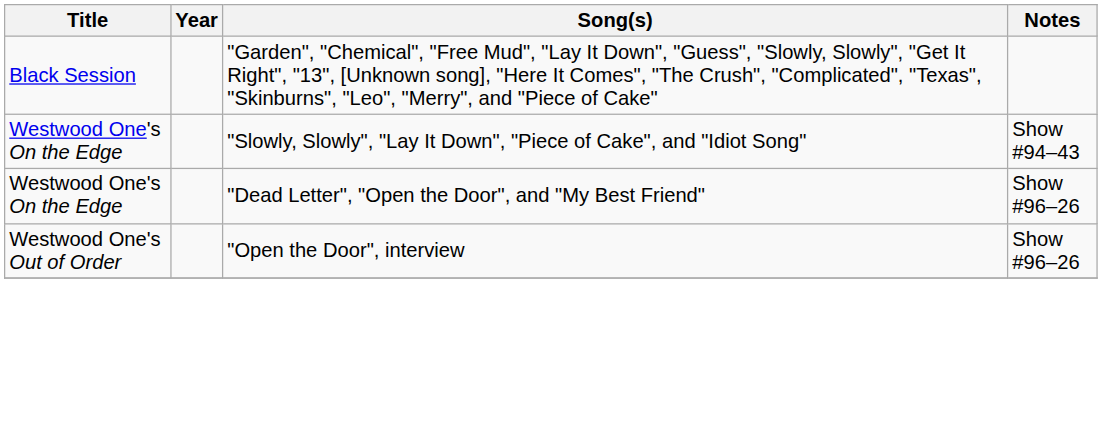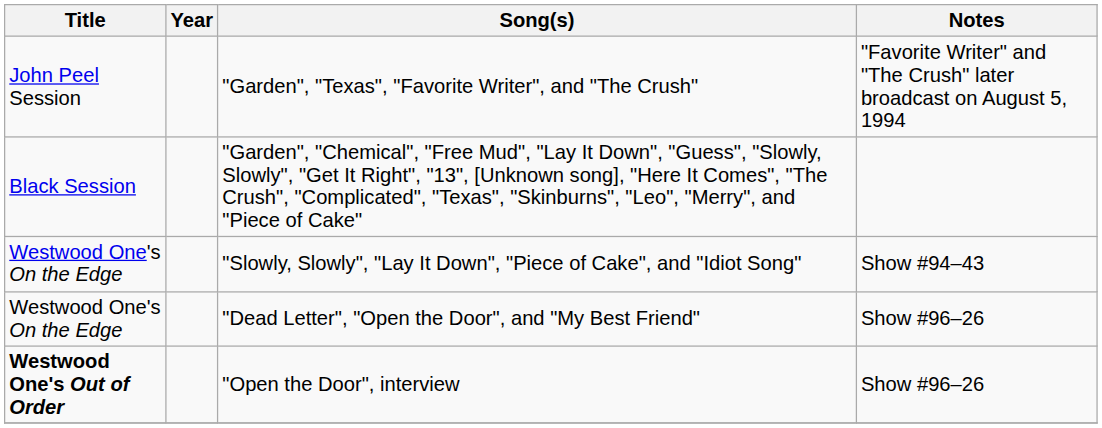 <table class="wikitable">
 <tr>
 <th>Title</th>
 <th>Year</th>
 <th>Song(s)</th>
 <th>Notes</th>
+</tr>
+<tr>
+<td><a href='#'>John Peel</a> Session</td>
+<td></td>
+<td>"Garden", "Texas", "Favorite Writer", and "The Crush"</td>
+<td>"Favorite Writer" and "The Crush" later broadcast on August 5, 1994</td>
 </tr>
 <tr>
 <td><a href='#'>Black Session</a></td>
 <td></td>
 <td>"Garden", "Chemical", "Free Mud", "Lay It Down", "Guess", "Slowly, Slowly", "Get It Right", "13", [Unknown song], "Here It Comes", "The Crush", "Complicated", "Texas", "Skinburns", "Leo", "Merry", and "Piece of Cake"</td>
 </tr>
 <tr>
 <td><a href='#'>Westwood One</a>'s <em>On the Edge</em></td>
 <td></td>
 <td>"Slowly, Slowly", "Lay It Down", "Piece of Cake", and "Idiot Song"</td>
 <td>Show #94‒43</td>
 </tr>
 <tr>
 <td>Westwood One's <em>On the Edge</em></td>
 <td></td>
 <td>"Dead Letter", "Open the Door", and "My Best Friend"</td>
 <td>Show #96‒26</td>
 </tr>
 <tr>
-<td>Westwood One's <em>Out of Order</em></td>
+<td><strong>Westwood One's <em>Out of Order</em></strong></td>
 <td></td>
 <td>"Open the Door", interview</td>
 <td>Show #96‒26</td>
 </tr>
 <tr>
 </tr>
 </table>
